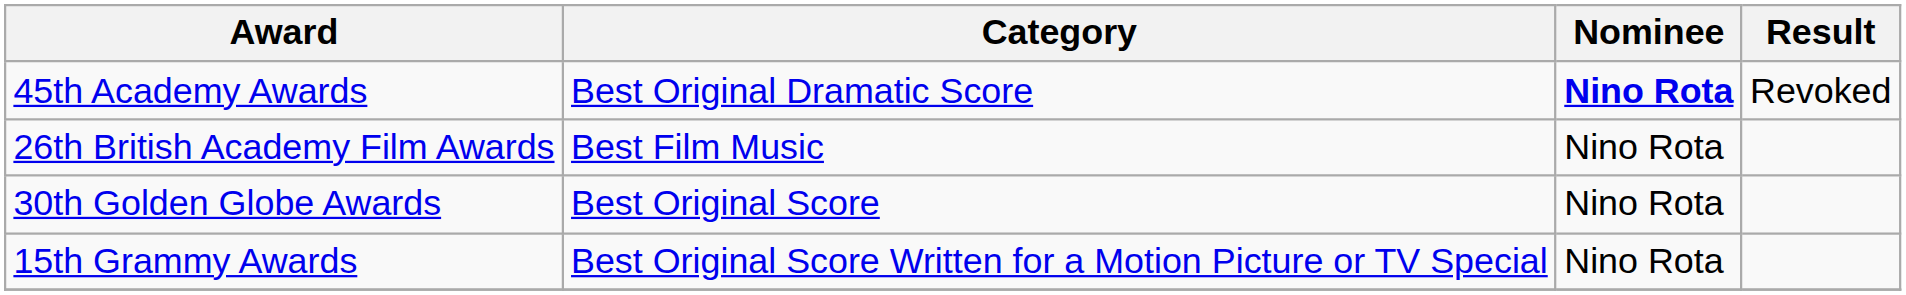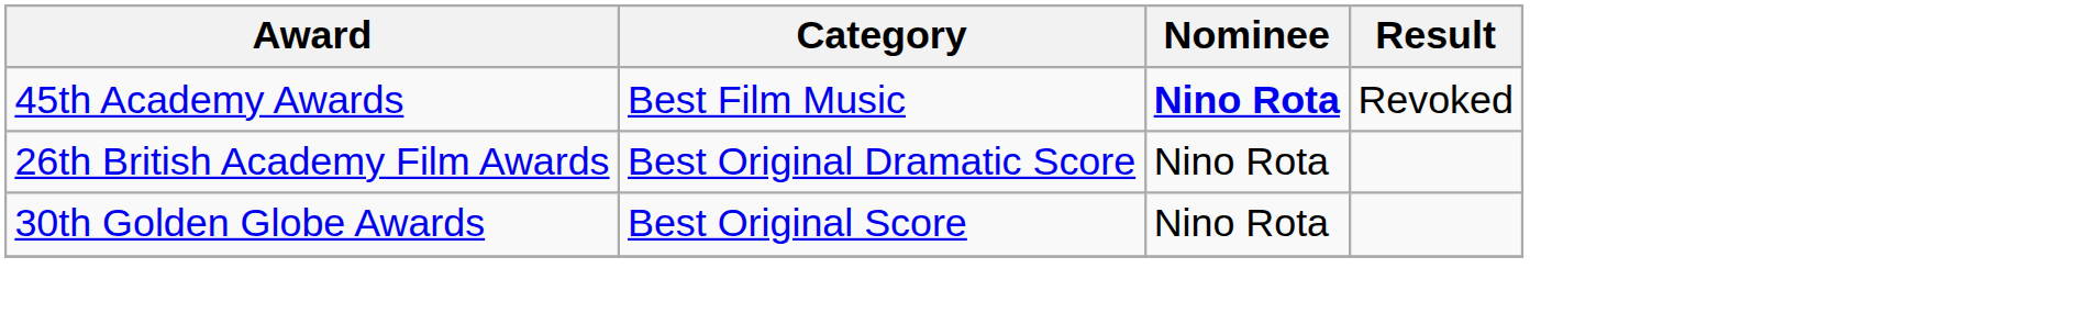 <table class="wikitable">
 <tr>
 <th>Award</th>
 <th>Category</th>
 <th>Nominee</th>
 <th>Result</th>
 </tr>
 <tr>
 <td><a href='#'>45th Academy Awards</a></td>
-<td><a href='#'>Best Original Dramatic Score</a></td>
+<td><a href='#'>Best Film Music</a></td>
 <td><strong><a href='#'>Nino Rota</a></strong></td>
 <td style="text-align:center;">Revoked</td>
 </tr>
 <tr>
 <td><a href='#'>26th British Academy Film Awards</a></td>
-<td><a href='#'>Best Film Music</a></td>
+<td><a href='#'>Best Original Dramatic Score</a></td>
 <td>Nino Rota</td>
 <td></td>
 </tr>
 <tr>
 <td><a href='#'>30th Golden Globe Awards</a></td>
 <td><a href='#'>Best Original Score</a></td>
 <td>Nino Rota</td>
 <td></td>
 </tr>
 <tr>
-<td><a href='#'>15th Grammy Awards</a></td>
-<td><a href='#'>Best Original Score Written for a Motion Picture or TV Special</a></td>
-<td>Nino Rota</td>
-<td></td>
-</tr>
-<tr>
 </tr>
 </table>
